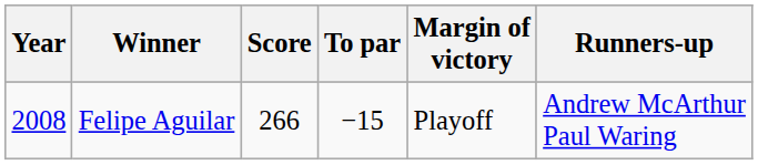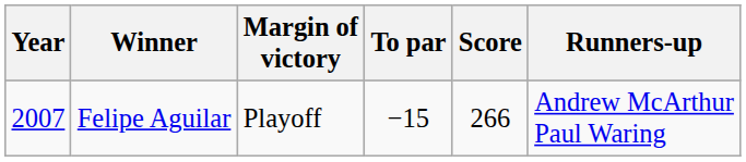 <table class=wikitable style="font-size:95%">
 <tr>
 <th>Year</th>
 <th>Winner</th>
+<th>Margin of<br>victory</th>
+<th>To par</th>
 <th>Score</th>
-<th>To par</th>
-<th>Margin of<br>victory</th>
 <th>Runners-up</th>
 </tr>
 <tr>
-<td><a href='#'>2008</a></td>
+<td><a href='#'>2007</a></td>
 <td> <a href='#'>Felipe Aguilar</a></td>
+<td>Playoff</td>
+<td align=center>−15</td>
 <td align=center>266</td>
-<td align=center>−15</td>
-<td>Playoff</td>
 <td> <a href='#'>Andrew McArthur</a><br> <a href='#'>Paul Waring</a></td>
 </tr>
 </table>
